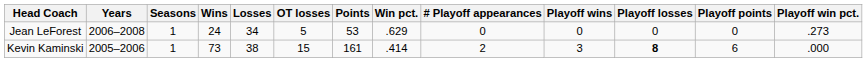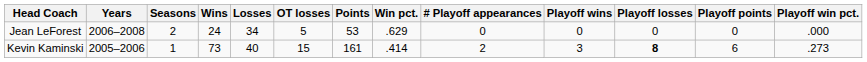 <table class="wikitable" style="text-align:center">
 <tr>
 <th>Head Coach</th>
 <th>Years</th>
 <th>Seasons</th>
 <th>Wins</th>
 <th>Losses</th>
 <th>OT losses</th>
 <th>Points</th>
 <th>Win pct.</th>
 <th># Playoff appearances</th>
 <th>Playoff wins</th>
 <th>Playoff losses</th>
 <th>Playoff points</th>
 <th>Playoff win pct.</th>
 </tr>
 <tr>
 <td>Jean LeForest</td>
 <td>2006–2008</td>
-<td>1</td>
+<td>2</td>
 <td>24</td>
 <td>34</td>
 <td>5</td>
 <td>53</td>
 <td>.629</td>
 <td>0</td>
 <td>0</td>
 <td>0</td>
 <td>0</td>
-<td>.273</td>
+<td>.000</td>
 </tr>
 <tr>
 <td>Kevin Kaminski</td>
 <td>2005–2006</td>
 <td>1</td>
 <td>73</td>
-<td>38</td>
+<td>40</td>
 <td>15</td>
 <td>161</td>
 <td>.414</td>
 <td>2</td>
 <td>3</td>
 <td><strong>8</strong></td>
 <td>6</td>
-<td>.000</td>
+<td>.273</td>
 </tr>
 </table>
